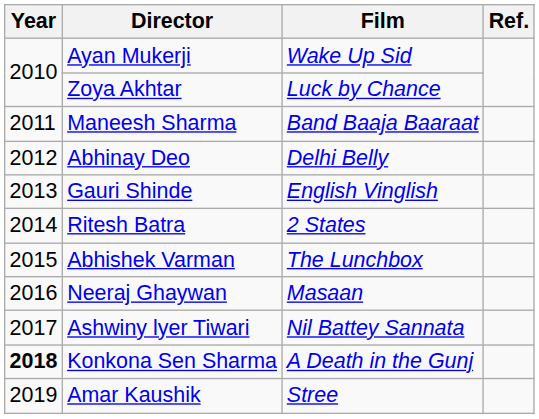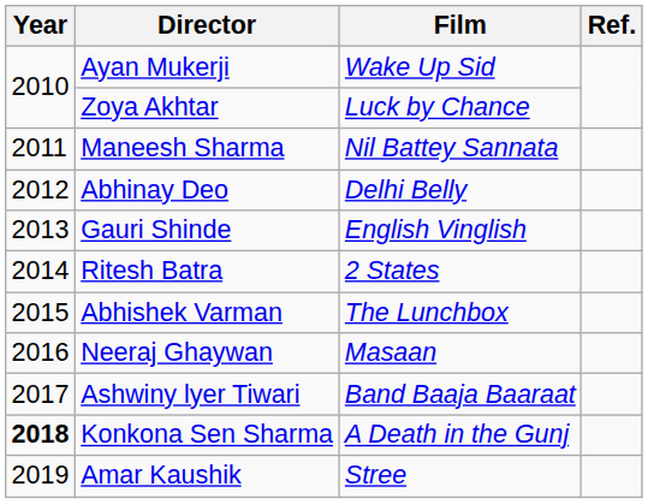 <table class="wikitable sortable">
 <tr>
 <th>Year</th>
 <th>Director</th>
 <th>Film</th>
 <th>Ref.</th>
 </tr>
 <tr>
 <td rowspan="2">2010</td>
 <td><a href='#'>Ayan Mukerji</a></td>
 <td><a href='#'><em>Wake Up Sid</em></a></td>
 <td rowspan="2"></td>
 </tr>
 <tr>
 <td><a href='#'>Zoya Akhtar</a></td>
 <td><a href='#'><em>Luck by Chance</em></a></td>
 </tr>
 <tr>
 <td>2011</td>
 <td><a href='#'>Maneesh Sharma</a></td>
-<td><a href='#'><em>Band Baaja Baaraat</em></a></td>
+<td><a href='#'><em>Nil Battey Sannata</em></a></td>
 <td></td>
 </tr>
 <tr>
 <td>2012</td>
 <td><a href='#'>Abhinay Deo</a></td>
 <td><a href='#'><em>Delhi Belly</em></a></td>
 <td></td>
 </tr>
 <tr>
 <td>2013</td>
 <td><a href='#'>Gauri Shinde</a></td>
 <td><a href='#'><em>English Vinglish</em></a></td>
 <td></td>
 </tr>
 <tr>
 <td>2014</td>
 <td><a href='#'>Ritesh Batra</a></td>
 <td><a href='#'><em>2 States</em></a></td>
 <td></td>
 </tr>
 <tr>
 <td>2015</td>
 <td><a href='#'>Abhishek Varman</a></td>
 <td><a href='#'><em>The Lunchbox</em></a></td>
 <td></td>
 </tr>
 <tr>
 <td>2016</td>
 <td><a href='#'>Neeraj Ghaywan</a></td>
 <td><em><a href='#'>Masaan</a></em></td>
 <td></td>
 </tr>
 <tr>
 <td>2017</td>
 <td><a href='#'>Ashwiny lyer Tiwari</a></td>
-<td><a href='#'><em>Nil Battey Sannata</em></a></td>
+<td><a href='#'><em>Band Baaja Baaraat</em></a></td>
 <td></td>
 </tr>
 <tr>
 <td><strong>2018</strong></td>
 <td><a href='#'>Konkona Sen Sharma</a></td>
 <td><a href='#'><em>A Death in the Gunj</em></a></td>
 <td></td>
 </tr>
 <tr>
 <td>2019</td>
 <td><a href='#'>Amar Kaushik</a></td>
 <td><a href='#'><em>Stree</em></a></td>
 <td></td>
 </tr>
 </table>
